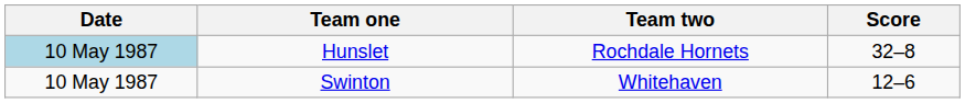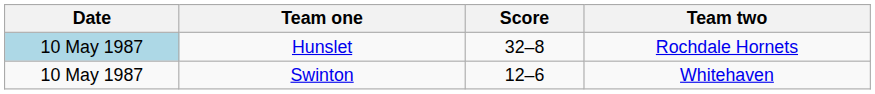 <table class="wikitable" style="text-align: center">
 <tr>
 <th width=150>Date</th>
 <th width=250>Team one</th>
+<th width=100>Score</th>
 <th width=250>Team two</th>
-<th width=100>Score</th>
 </tr>
 <tr>
 <td style="background: lightblue;">10 May 1987</td>
 <td><a href='#'>Hunslet</a></td>
+<td>32–8</td>
 <td><a href='#'>Rochdale Hornets</a></td>
-<td>32–8</td>
 </tr>
 <tr>
 <td>10 May 1987</td>
 <td><a href='#'>Swinton</a></td>
+<td>12–6</td>
 <td><a href='#'>Whitehaven</a></td>
-<td>12–6</td>
 </tr>
 </table>
